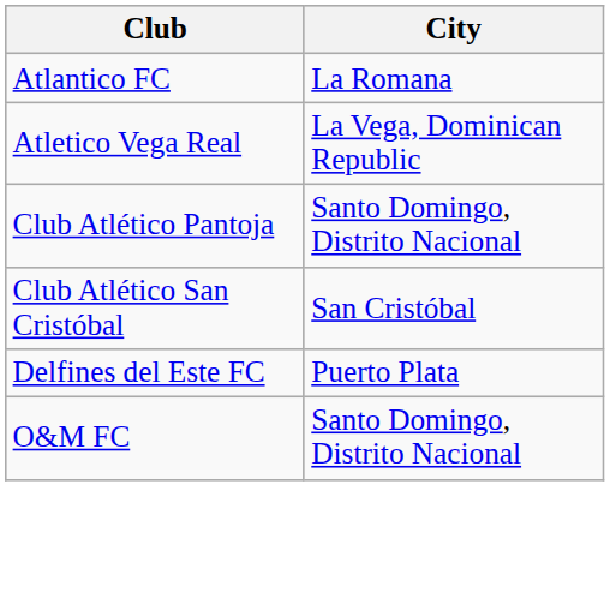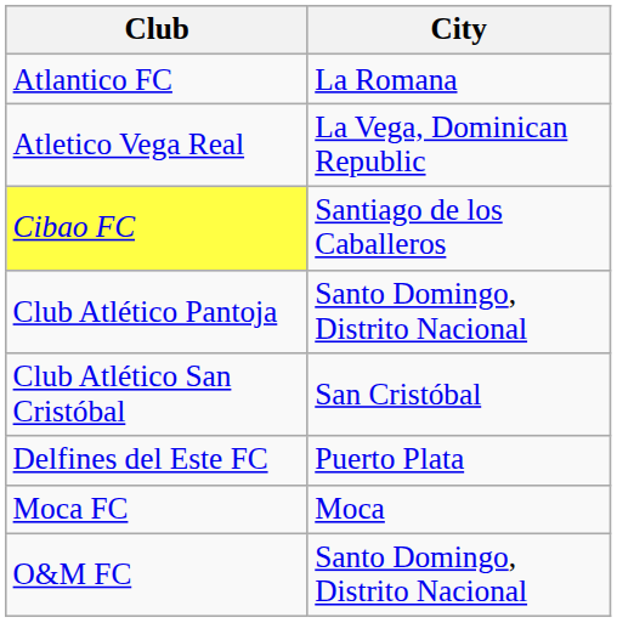 <table class="wikitable">
 <tr>
 <th width="150px">Club</th>
 <th width="150px">City</th>
 </tr>
 <tr>
 <td><a href='#'>Atlantico FC</a></td>
 <td><a href='#'>La Romana</a></td>
 </tr>
 <tr>
 <td><a href='#'>Atletico Vega Real</a></td>
 <td><a href='#'>La Vega, Dominican Republic</a></td>
 </tr>
 <tr>
+<td style="background:#FFFF44"><em><a href='#'>Cibao FC</a></em></td>
+<td><a href='#'>Santiago de los Caballeros</a></td>
+</tr>
+<tr>
 <td><a href='#'>Club Atlético Pantoja</a></td>
 <td><a href='#'>Santo Domingo</a>, <a href='#'>Distrito Nacional</a></td>
 </tr>
 <tr>
 <td><a href='#'>Club Atlético San Cristóbal</a></td>
 <td><a href='#'>San Cristóbal</a></td>
 </tr>
 <tr>
 <td><a href='#'>Delfines del Este FC</a></td>
 <td><a href='#'>Puerto Plata</a></td>
 </tr>
 <tr>
+<td><a href='#'>Moca FC</a></td>
+<td><a href='#'>Moca</a></td>
+</tr>
+<tr>
 <td><a href='#'>O&M FC</a></td>
 <td><a href='#'>Santo Domingo</a>, <a href='#'>Distrito Nacional</a></td>
 </tr>
 </table>
